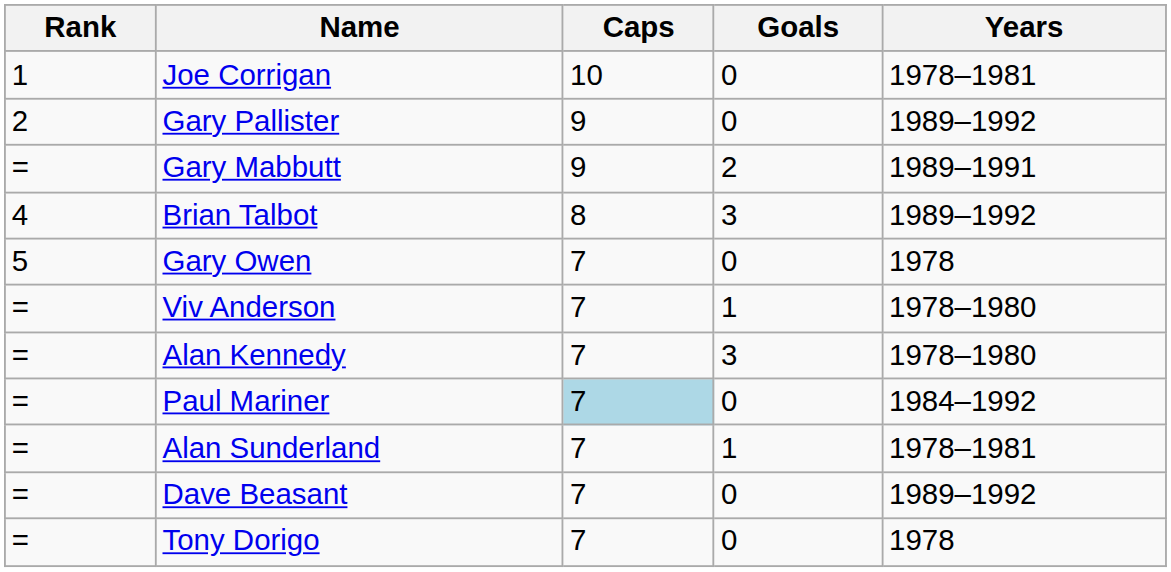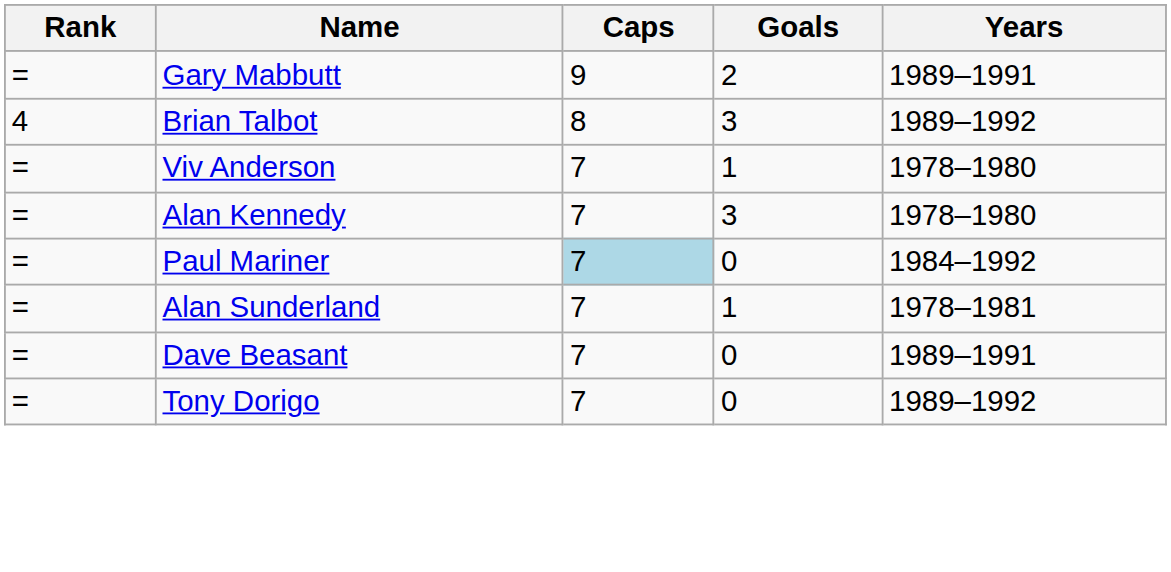 <table class="wikitable" width=50%>
 <tr>
 <th>Rank</th>
 <th>Name</th>
 <th>Caps</th>
 <th>Goals</th>
 <th>Years</th>
-</tr>
-<tr>
-<td>1</td>
-<td><a href='#'>Joe Corrigan</a></td>
-<td>10</td>
-<td>0</td>
-<td>1978–1981</td>
-</tr>
-<tr>
-<td>2</td>
-<td><a href='#'>Gary Pallister</a></td>
-<td>9</td>
-<td>0</td>
-<td>1989–1992</td>
 </tr>
 <tr>
 <td>=</td>
 <td><a href='#'>Gary Mabbutt</a></td>
 <td>9</td>
 <td>2</td>
 <td>1989–1991</td>
 </tr>
 <tr>
 <td>4</td>
 <td><a href='#'>Brian Talbot</a></td>
 <td>8</td>
 <td>3</td>
 <td>1989–1992</td>
-</tr>
-<tr>
-<td>5</td>
-<td><a href='#'>Gary Owen</a></td>
-<td>7</td>
-<td>0</td>
-<td>1978</td>
 </tr>
 <tr>
 <td>=</td>
 <td><a href='#'>Viv Anderson</a></td>
 <td>7</td>
 <td>1</td>
 <td>1978–1980</td>
 </tr>
 <tr>
 <td>=</td>
 <td><a href='#'>Alan Kennedy</a></td>
 <td>7</td>
 <td>3</td>
 <td>1978–1980</td>
 </tr>
 <tr>
 <td>=</td>
 <td><a href='#'>Paul Mariner</a></td>
 <td style="background: lightblue;">7</td>
 <td>0</td>
 <td>1984–1992</td>
 </tr>
 <tr>
 <td>=</td>
 <td><a href='#'>Alan Sunderland</a></td>
 <td>7</td>
 <td>1</td>
 <td>1978–1981</td>
 </tr>
 <tr>
 <td>=</td>
 <td><a href='#'>Dave Beasant</a></td>
 <td>7</td>
 <td>0</td>
-<td>1989–1992</td>
+<td>1989–1991</td>
 </tr>
 <tr>
 <td>=</td>
 <td><a href='#'>Tony Dorigo</a></td>
 <td>7</td>
 <td>0</td>
-<td>1978</td>
+<td>1989–1992</td>
 </tr>
 </table>
